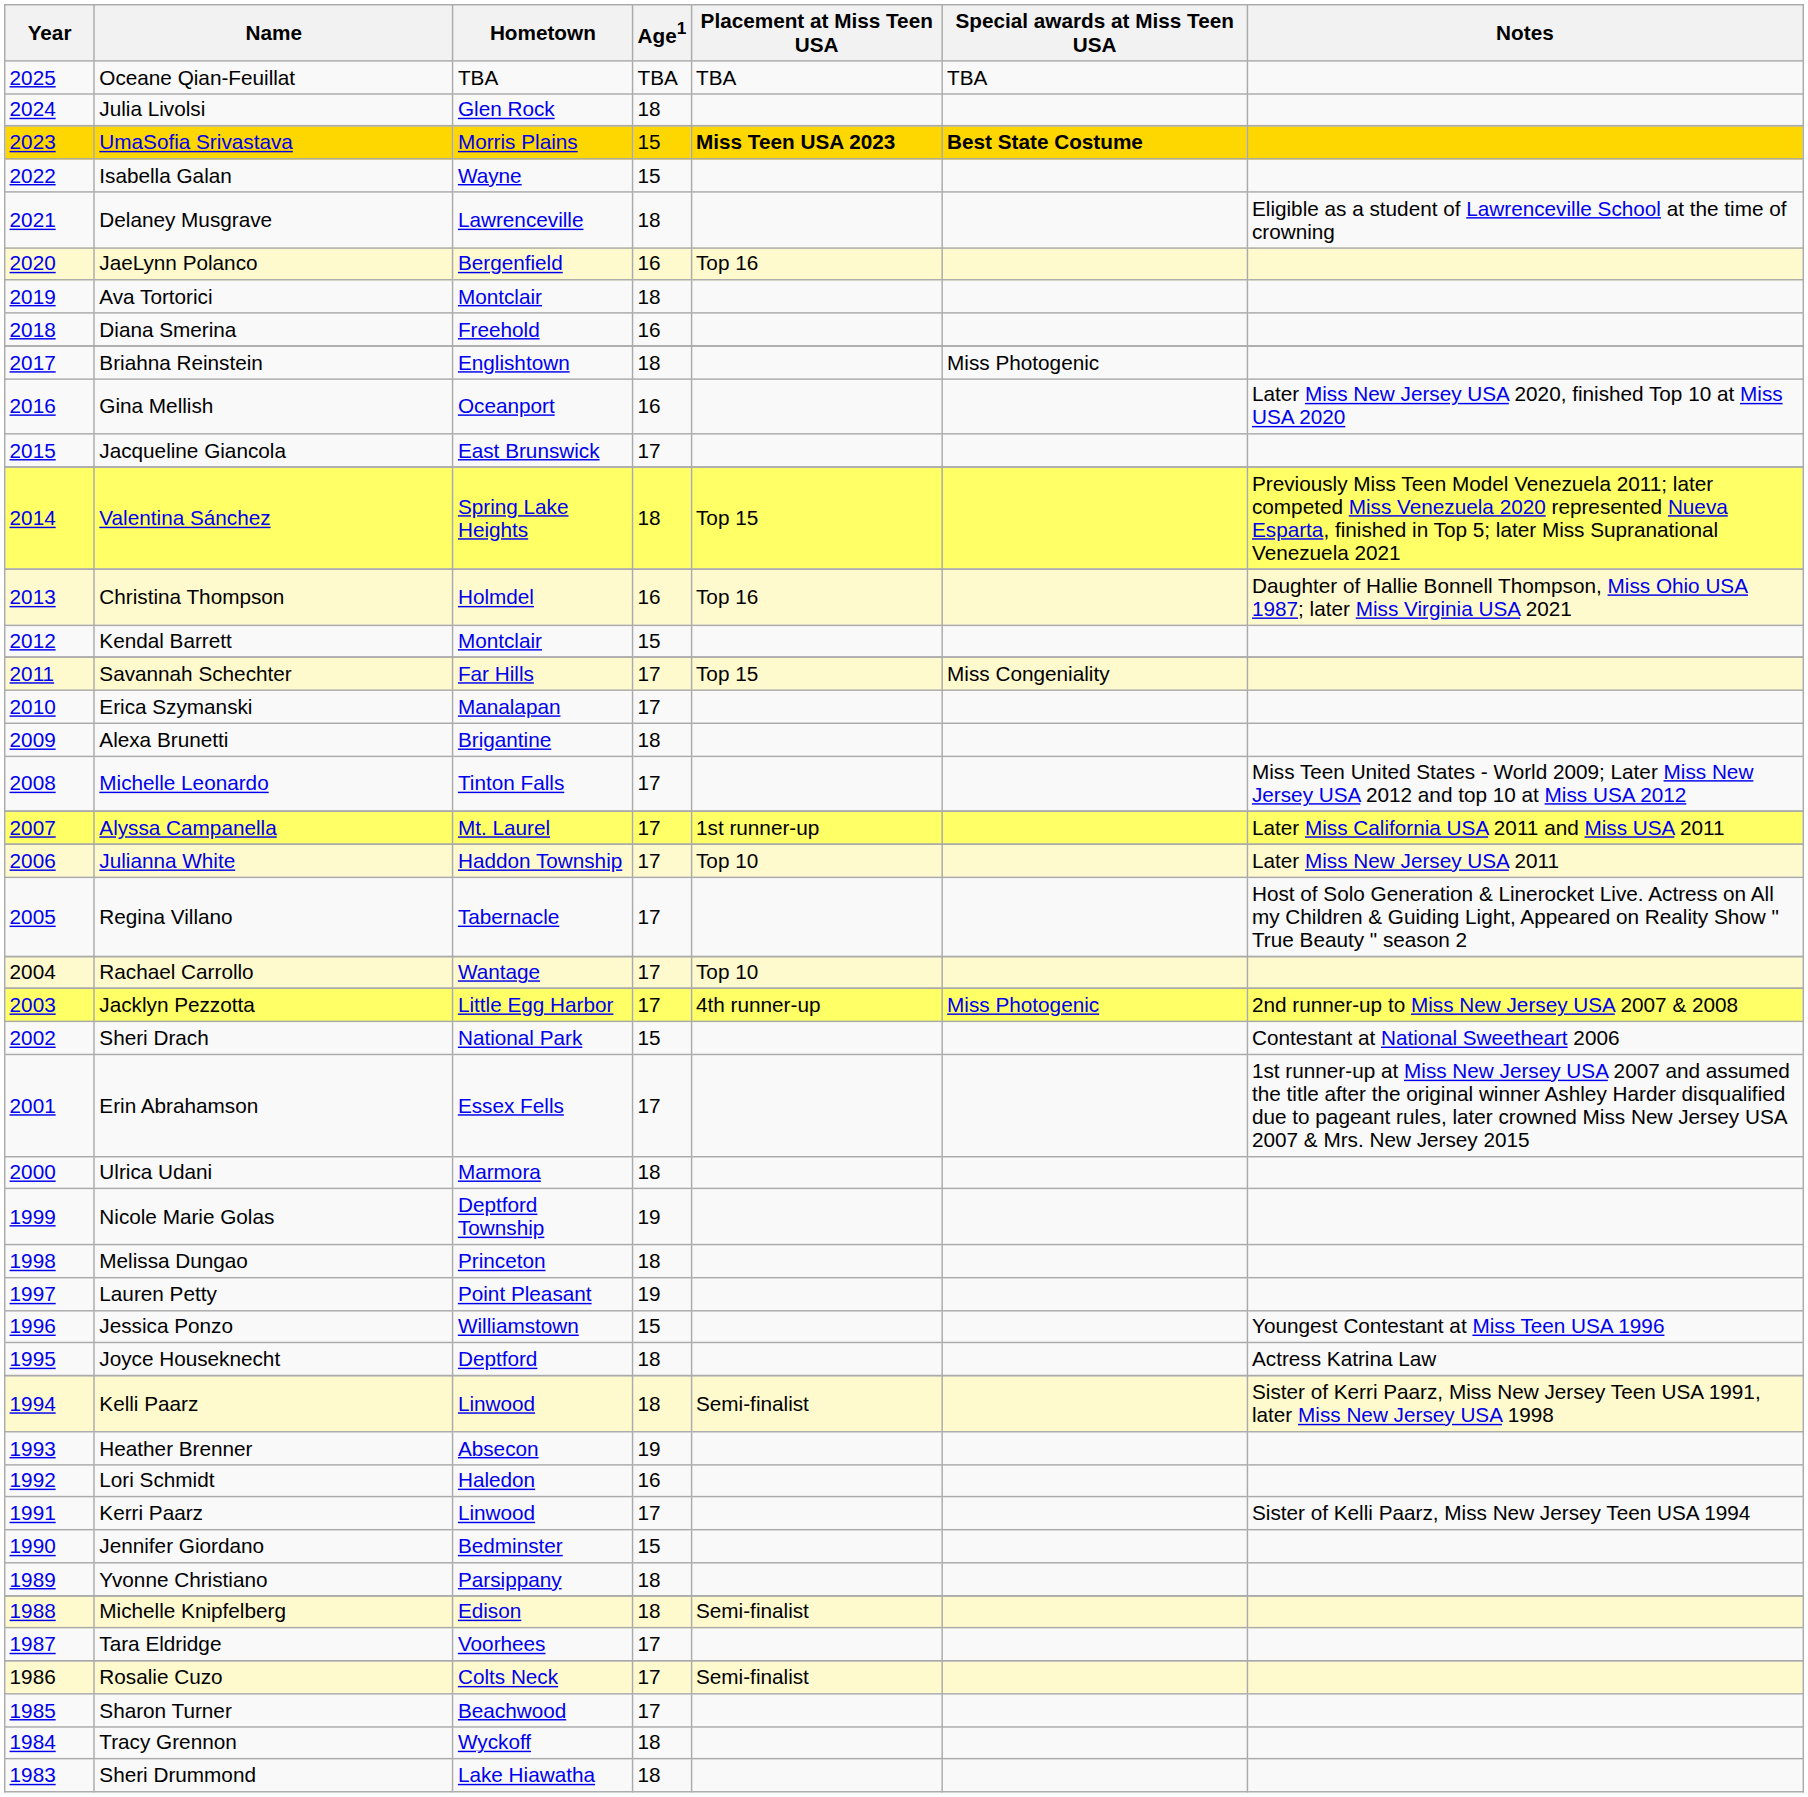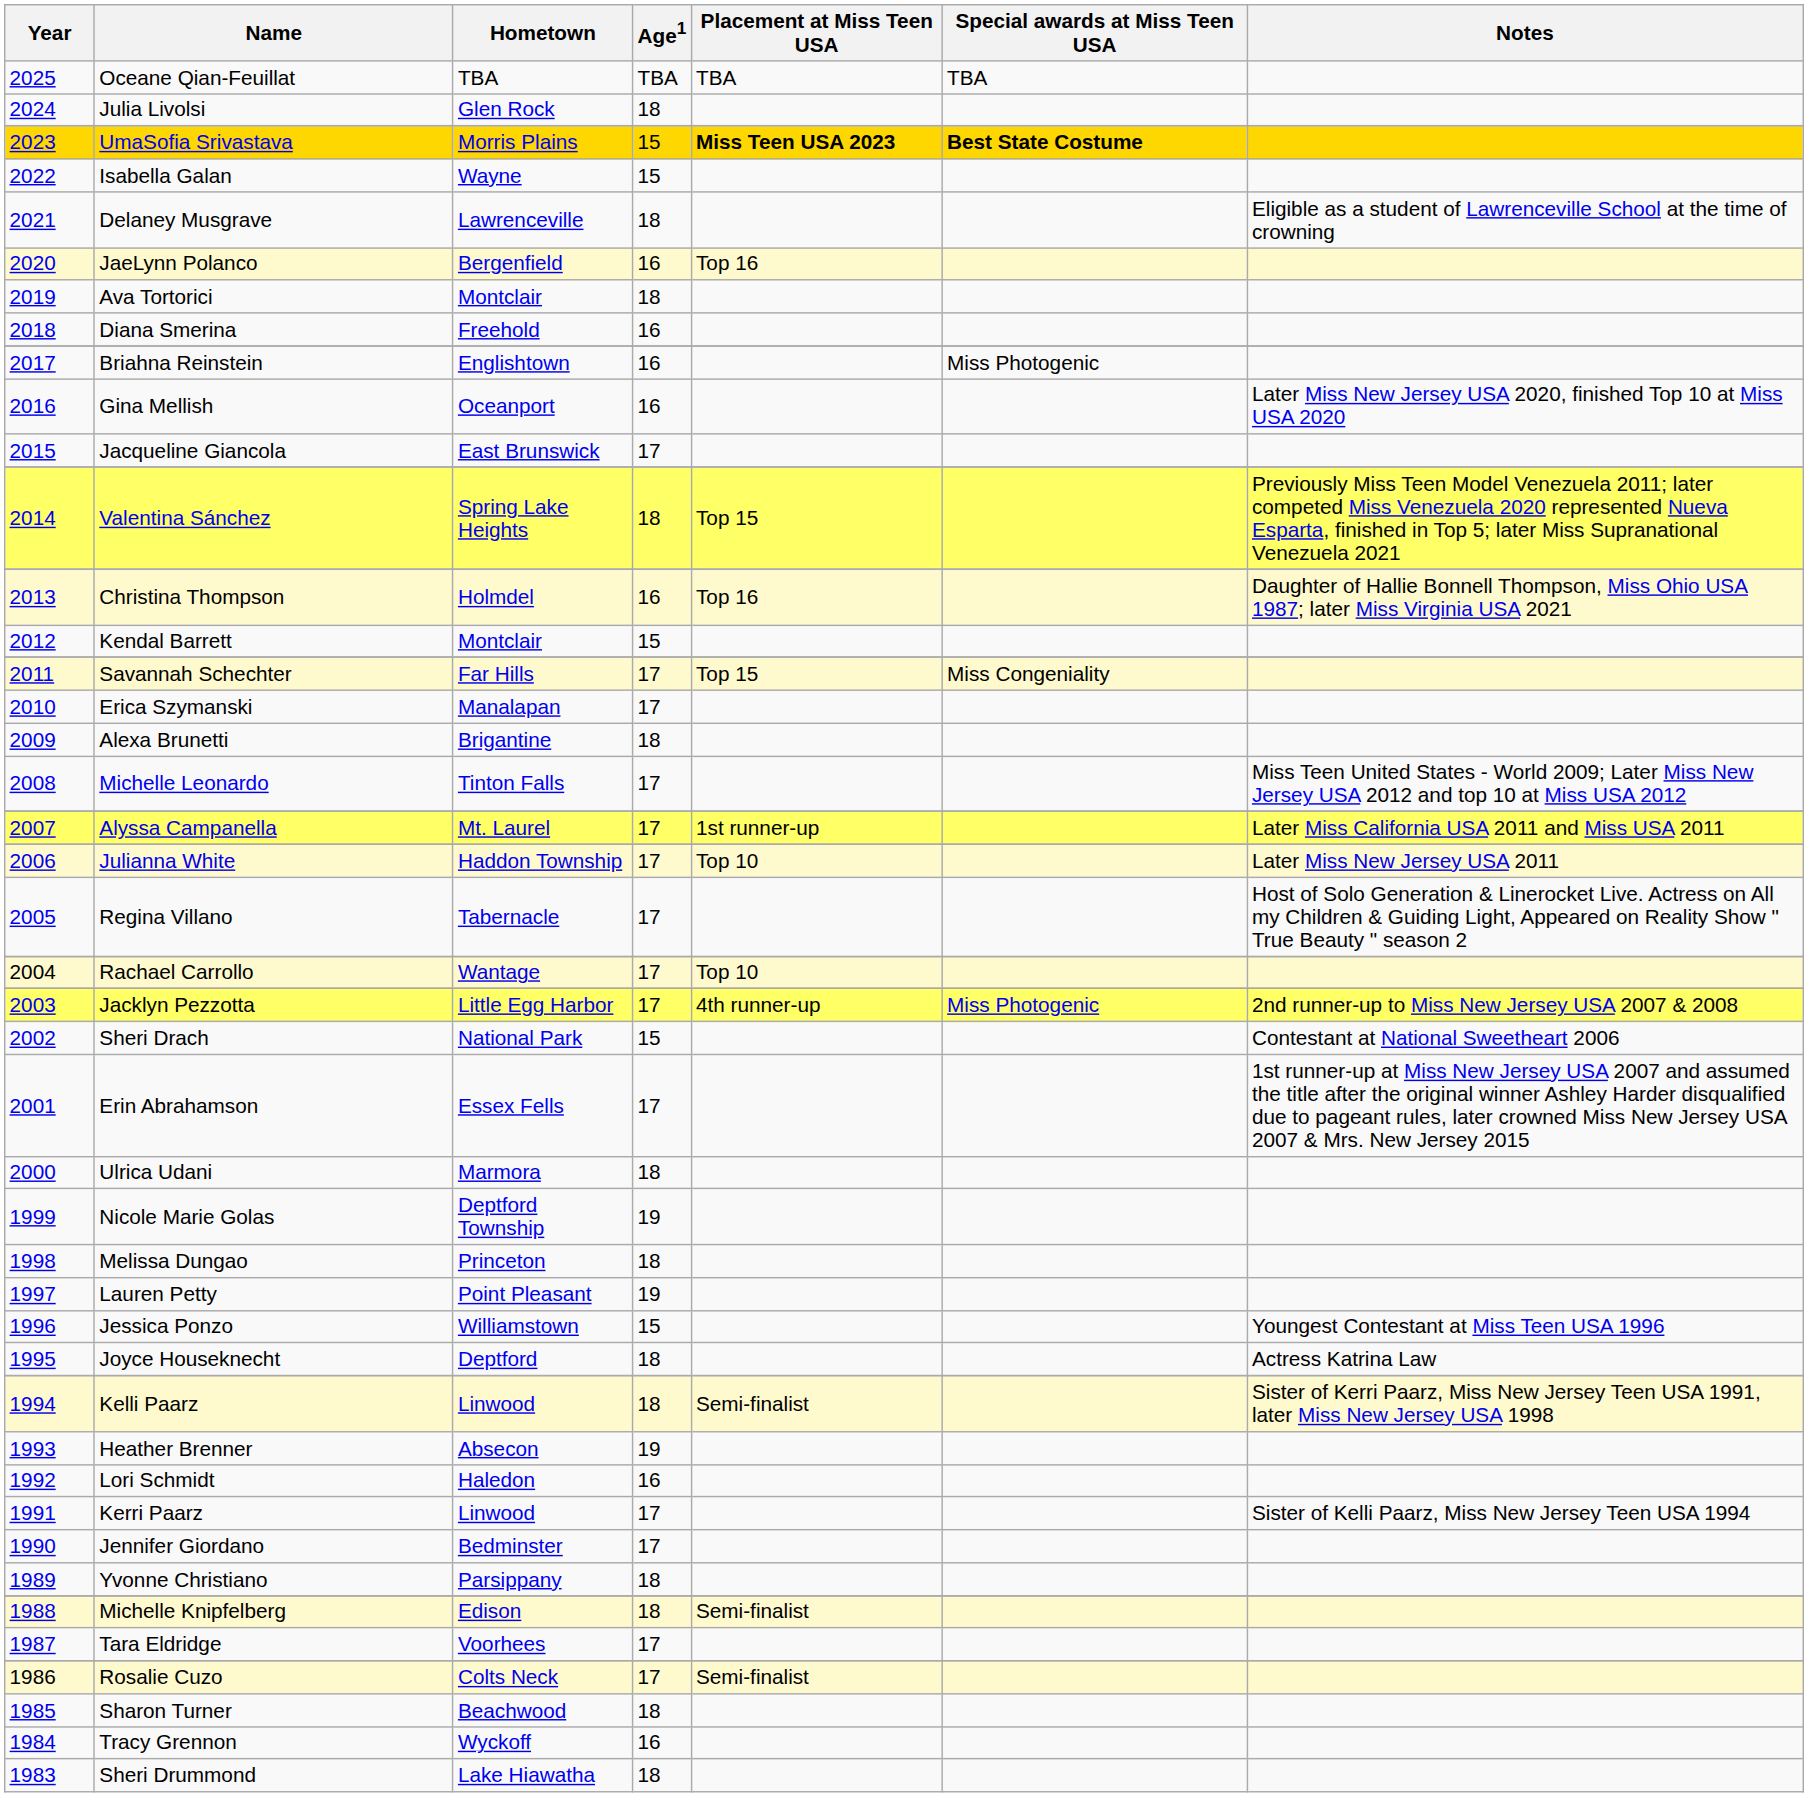 <table class="wikitable sortable"style="font-size:90%;">
 <tr bgcolor="#efefef">
 <th width=5%>Year</th>
 <th width=20%>Name</th>
 <th width=10%>Hometown</th>
 <th width=3%>Age<sup>1</sup></th>
 <th width=14%>Placement at Miss Teen USA</th>
 <th width=17%>Special awards at Miss Teen  USA</th>
 <th width=31%>Notes</th>
 </tr>
 <tr>
 <td><a href='#'>2025</a></td>
 <td>Oceane Qian-Feuillat</td>
 <td>TBA</td>
 <td>TBA</td>
 <td>TBA</td>
 <td>TBA</td>
 <td></td>
 </tr>
 <tr>
 <td><a href='#'>2024</a></td>
 <td>Julia Livolsi</td>
 <td><a href='#'>Glen Rock</a></td>
 <td>18</td>
 <td></td>
 <td></td>
 <td></td>
 </tr>
 <tr>
 </tr>
 <tr style="background-color:gold;">
 <td><a href='#'>2023</a></td>
 <td><a href='#'>UmaSofia Srivastava</a></td>
 <td><a href='#'>Morris Plains</a></td>
 <td>15</td>
 <td><strong>Miss Teen USA 2023</strong></td>
 <td><strong>Best State Costume</strong></td>
 <td></td>
 </tr>
 <tr>
 <td><a href='#'>2022</a></td>
 <td>Isabella Galan</td>
 <td><a href='#'>Wayne</a></td>
 <td>15</td>
 <td></td>
 <td></td>
 <td></td>
 </tr>
 <tr>
 <td><a href='#'>2021</a></td>
 <td>Delaney Musgrave</td>
 <td><a href='#'>Lawrenceville</a></td>
 <td>18</td>
 <td></td>
 <td></td>
 <td>Eligible as a student of <a href='#'>Lawrenceville School</a> at the time of crowning</td>
 </tr>
 <tr style="background-color:#FFFACD;">
 <td><a href='#'>2020</a></td>
 <td>JaeLynn Polanco</td>
 <td><a href='#'>Bergenfield</a></td>
 <td>16</td>
 <td>Top 16</td>
 <td></td>
 <td></td>
 </tr>
 <tr>
 <td><a href='#'>2019</a></td>
 <td>Ava Tortorici</td>
 <td><a href='#'>Montclair</a></td>
 <td>18</td>
 <td></td>
 <td></td>
 <td></td>
 </tr>
 <tr>
 <td><a href='#'>2018</a></td>
 <td>Diana Smerina</td>
 <td><a href='#'>Freehold</a></td>
 <td>16</td>
 <td></td>
 <td></td>
 <td></td>
 </tr>
 <tr>
 </tr>
 <tr>
 <td><a href='#'>2017</a></td>
 <td>Briahna Reinstein</td>
 <td><a href='#'>Englishtown</a></td>
-<td>18</td>
+<td>16</td>
 <td></td>
 <td>Miss Photogenic</td>
 <td></td>
 </tr>
 <tr>
 <td><a href='#'>2016</a></td>
 <td>Gina Mellish</td>
 <td><a href='#'>Oceanport</a></td>
 <td>16</td>
 <td></td>
 <td></td>
 <td>Later <a href='#'>Miss New Jersey USA</a> 2020, finished Top 10 at <a href='#'>Miss USA 2020</a></td>
 </tr>
 <tr>
 <td><a href='#'>2015</a></td>
 <td>Jacqueline Giancola</td>
 <td><a href='#'>East Brunswick</a></td>
 <td>17</td>
 <td></td>
 <td></td>
 <td></td>
 </tr>
 <tr>
 </tr>
 <tr style="background-color:#FFFF66;">
 <td><a href='#'>2014</a></td>
 <td><a href='#'>Valentina Sánchez</a></td>
 <td><a href='#'>Spring Lake Heights</a></td>
 <td>18</td>
 <td>Top 15</td>
 <td></td>
 <td>Previously Miss Teen Model Venezuela 2011; later competed <a href='#'>Miss Venezuela 2020</a> represented <a href='#'>Nueva Esparta</a>, finished in Top 5; later Miss Supranational Venezuela 2021</td>
 </tr>
 <tr>
 </tr>
 <tr style="background-color:#FFFACD;">
 <td><a href='#'>2013</a></td>
 <td>Christina Thompson</td>
 <td><a href='#'>Holmdel</a></td>
 <td>16</td>
 <td>Top 16</td>
 <td></td>
 <td>Daughter of Hallie Bonnell Thompson, <a href='#'>Miss Ohio USA 1987</a>; later <a href='#'>Miss Virginia USA</a> 2021</td>
 </tr>
 <tr>
 <td><a href='#'>2012</a></td>
 <td>Kendal Barrett</td>
 <td><a href='#'>Montclair</a></td>
 <td>15</td>
 <td></td>
 <td></td>
 <td></td>
 </tr>
 <tr>
 </tr>
 <tr style="background-color:#FFFACD;">
 <td><a href='#'>2011</a></td>
 <td>Savannah Schechter</td>
 <td><a href='#'>Far Hills</a></td>
 <td>17</td>
 <td>Top 15</td>
 <td>Miss Congeniality</td>
 <td></td>
 </tr>
 <tr>
 <td><a href='#'>2010</a></td>
 <td>Erica Szymanski</td>
 <td><a href='#'>Manalapan</a></td>
 <td>17</td>
 <td></td>
 <td></td>
 <td></td>
 </tr>
 <tr>
 <td><a href='#'>2009</a></td>
 <td>Alexa Brunetti</td>
 <td><a href='#'>Brigantine</a></td>
 <td>18</td>
 <td></td>
 <td></td>
 <td></td>
 </tr>
 <tr>
 <td><a href='#'>2008</a></td>
 <td><a href='#'>Michelle Leonardo</a></td>
 <td><a href='#'>Tinton Falls</a></td>
 <td>17</td>
 <td></td>
 <td></td>
 <td>Miss Teen United States - World 2009; Later <a href='#'>Miss New Jersey USA</a> 2012 and top 10 at <a href='#'>Miss USA 2012</a></td>
 </tr>
 <tr>
 </tr>
 <tr style="background-color:#FFFF66;">
 <td><a href='#'>2007</a></td>
 <td><a href='#'>Alyssa Campanella</a></td>
 <td><a href='#'>Mt. Laurel</a></td>
 <td>17</td>
 <td>1st runner-up</td>
 <td></td>
 <td>Later <a href='#'>Miss California USA</a> 2011 and <a href='#'>Miss USA</a> 2011</td>
 </tr>
 <tr>
 </tr>
 <tr style="background-color:#FFFACD;">
 <td><a href='#'>2006</a></td>
 <td><a href='#'>Julianna White</a></td>
 <td><a href='#'>Haddon Township</a></td>
 <td>17</td>
 <td>Top 10</td>
 <td></td>
 <td>Later <a href='#'>Miss New Jersey USA</a> 2011</td>
 </tr>
 <tr>
 <td><a href='#'>2005</a></td>
 <td>Regina Villano</td>
 <td><a href='#'>Tabernacle</a></td>
 <td>17</td>
 <td></td>
 <td></td>
 <td>Host of Solo Generation & Linerocket Live. Actress on All my Children & Guiding Light, Appeared on Reality Show " True Beauty " season 2</td>
 </tr>
 <tr>
 </tr>
 <tr style="background-color:#FFFACD;">
 <td>2004</td>
 <td>Rachael Carrollo</td>
 <td><a href='#'>Wantage</a></td>
 <td>17</td>
 <td>Top 10</td>
 <td></td>
 <td></td>
 </tr>
 <tr>
 </tr>
 <tr style="background-color:#FFFF66;">
 <td><a href='#'>2003</a></td>
 <td>Jacklyn Pezzotta</td>
 <td><a href='#'>Little Egg Harbor</a></td>
 <td>17</td>
 <td>4th runner-up</td>
 <td><a href='#'>Miss Photogenic</a></td>
 <td>2nd runner-up to <a href='#'>Miss New Jersey USA</a> 2007 & 2008</td>
 </tr>
 <tr>
 <td><a href='#'>2002</a></td>
 <td>Sheri Drach</td>
 <td><a href='#'>National Park</a></td>
 <td>15</td>
 <td></td>
 <td></td>
 <td>Contestant at <a href='#'>National Sweetheart</a> 2006</td>
 </tr>
 <tr>
 <td><a href='#'>2001</a></td>
 <td>Erin Abrahamson</td>
 <td><a href='#'>Essex Fells</a></td>
 <td>17</td>
 <td></td>
 <td></td>
 <td>1st runner-up at <a href='#'>Miss New Jersey USA</a> 2007 and assumed the title after the original winner Ashley Harder disqualified due to pageant rules, later crowned Miss New Jersey USA 2007 & Mrs. New Jersey 2015</td>
 </tr>
 <tr>
 <td><a href='#'>2000</a></td>
 <td>Ulrica Udani</td>
 <td><a href='#'>Marmora</a></td>
 <td>18</td>
 <td></td>
 <td></td>
 <td></td>
 </tr>
 <tr>
 <td><a href='#'>1999</a></td>
 <td>Nicole Marie Golas</td>
 <td><a href='#'>Deptford Township</a></td>
 <td>19</td>
 <td></td>
 <td></td>
 <td></td>
 </tr>
 <tr>
 <td><a href='#'>1998</a></td>
 <td>Melissa Dungao</td>
 <td><a href='#'>Princeton</a></td>
 <td>18</td>
 <td></td>
 <td></td>
 <td></td>
 </tr>
 <tr>
 <td><a href='#'>1997</a></td>
 <td>Lauren Petty</td>
 <td><a href='#'>Point Pleasant</a></td>
 <td>19</td>
 <td></td>
 <td></td>
 <td></td>
 </tr>
 <tr>
 <td><a href='#'>1996</a></td>
 <td>Jessica Ponzo</td>
 <td><a href='#'>Williamstown</a></td>
 <td>15</td>
 <td></td>
 <td></td>
 <td>Youngest Contestant at <a href='#'>Miss Teen USA 1996</a></td>
 </tr>
 <tr>
 <td><a href='#'>1995</a></td>
 <td>Joyce Houseknecht</td>
 <td><a href='#'>Deptford</a></td>
 <td>18</td>
 <td></td>
 <td></td>
 <td>Actress Katrina Law</td>
 </tr>
 <tr>
 </tr>
 <tr style="background-color:#FFFACD;">
 <td><a href='#'>1994</a></td>
 <td>Kelli Paarz</td>
 <td><a href='#'>Linwood</a></td>
 <td>18</td>
 <td>Semi-finalist</td>
 <td></td>
 <td>Sister of Kerri Paarz, Miss New Jersey Teen USA 1991, later <a href='#'>Miss New Jersey USA</a> 1998</td>
 </tr>
 <tr>
 <td><a href='#'>1993</a></td>
 <td>Heather Brenner</td>
 <td><a href='#'>Absecon</a></td>
 <td>19</td>
 <td></td>
 <td></td>
 <td></td>
 </tr>
 <tr>
 <td><a href='#'>1992</a></td>
 <td>Lori Schmidt</td>
 <td><a href='#'>Haledon</a></td>
 <td>16</td>
 <td></td>
 <td></td>
 <td></td>
 </tr>
 <tr>
 <td><a href='#'>1991</a></td>
 <td>Kerri Paarz</td>
 <td><a href='#'>Linwood</a></td>
 <td>17</td>
 <td></td>
 <td></td>
 <td>Sister of Kelli Paarz, Miss New Jersey Teen USA 1994</td>
 </tr>
 <tr>
 <td><a href='#'>1990</a></td>
 <td>Jennifer Giordano</td>
 <td><a href='#'>Bedminster</a></td>
-<td>15</td>
+<td>17</td>
 <td></td>
 <td></td>
 <td></td>
 </tr>
 <tr>
 <td><a href='#'>1989</a></td>
 <td>Yvonne Christiano</td>
 <td><a href='#'>Parsippany</a></td>
 <td>18</td>
 <td></td>
 <td></td>
 <td></td>
 </tr>
 <tr>
 </tr>
 <tr style="background-color:#FFFACD;">
 <td><a href='#'>1988</a></td>
 <td>Michelle Knipfelberg</td>
 <td><a href='#'>Edison</a></td>
 <td>18</td>
 <td>Semi-finalist</td>
 <td></td>
 <td></td>
 </tr>
 <tr>
 <td><a href='#'>1987</a></td>
 <td>Tara Eldridge</td>
 <td><a href='#'>Voorhees</a></td>
 <td>17</td>
 <td></td>
 <td></td>
 <td></td>
 </tr>
 <tr>
 </tr>
 <tr style="background-color:#FFFACD;">
 <td>1986</td>
 <td>Rosalie Cuzo</td>
 <td><a href='#'>Colts Neck</a></td>
 <td>17</td>
 <td>Semi-finalist</td>
 <td></td>
 <td></td>
 </tr>
 <tr>
 <td><a href='#'>1985</a></td>
 <td>Sharon Turner</td>
 <td><a href='#'>Beachwood</a></td>
-<td>17</td>
+<td>18</td>
 <td></td>
 <td></td>
 <td></td>
 </tr>
 <tr>
 <td><a href='#'>1984</a></td>
 <td>Tracy Grennon</td>
 <td><a href='#'>Wyckoff</a></td>
-<td>18</td>
+<td>16</td>
 <td></td>
 <td></td>
 <td></td>
 </tr>
 <tr>
 <td><a href='#'>1983</a></td>
 <td>Sheri Drummond</td>
 <td><a href='#'>Lake Hiawatha</a></td>
 <td>18</td>
 <td></td>
 <td></td>
 <td></td>
 </tr>
 </table>
